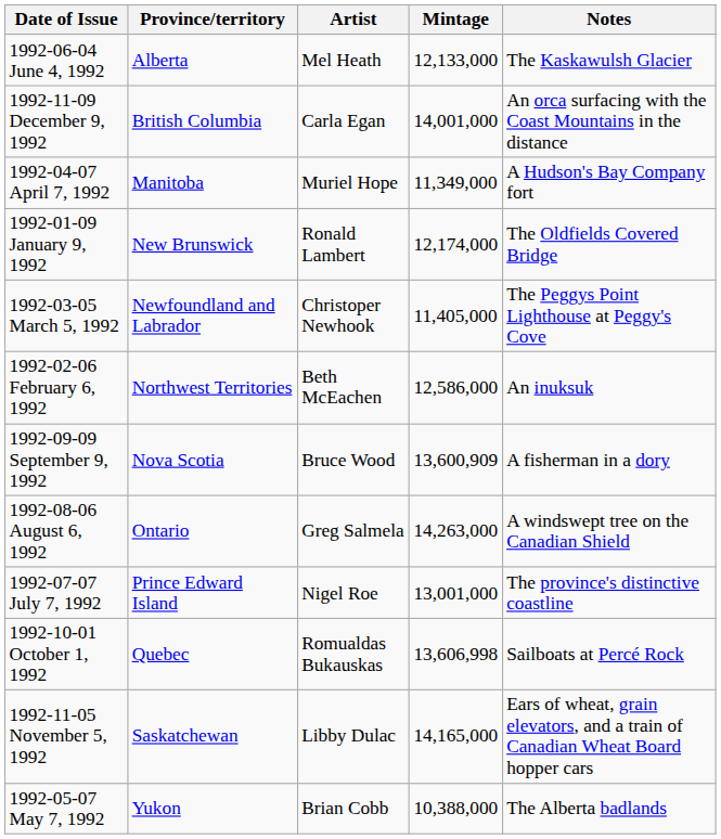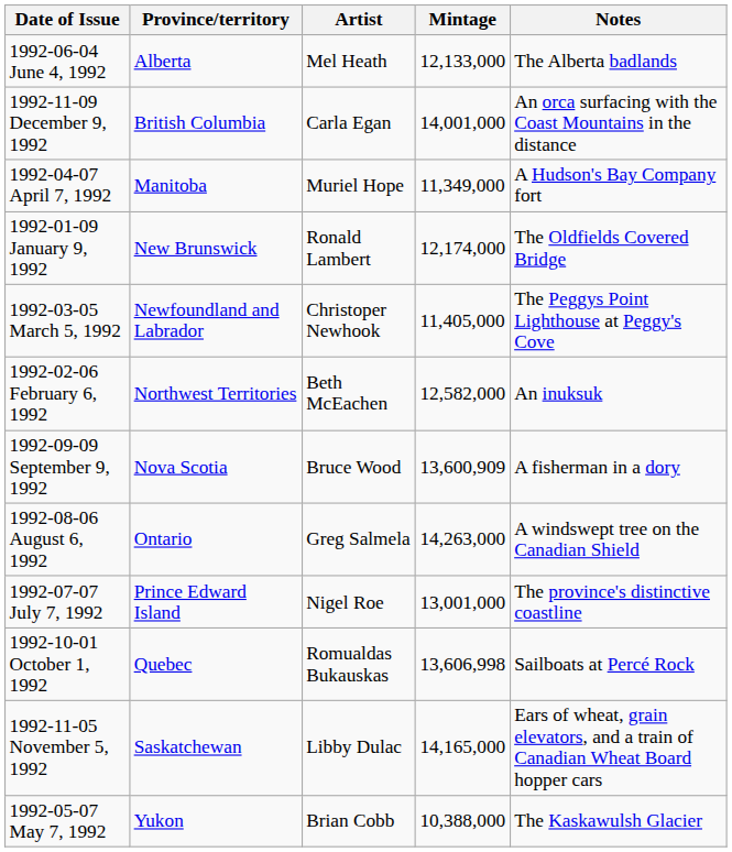 <table class="wikitable sortable">
 <tr>
 <th>Date of Issue</th>
 <th>Province/territory</th>
 <th>Artist</th>
 <th>Mintage</th>
 <th>Notes</th>
 </tr>
 <tr>
 <td><span>1992-06-04</span> June 4, 1992</td>
 <td><a href='#'>Alberta</a></td>
 <td>Mel Heath</td>
 <td>12,133,000</td>
-<td>The <a href='#'>Kaskawulsh Glacier</a></td>
+<td>The Alberta <a href='#'>badlands</a></td>
 </tr>
 <tr>
 <td><span>1992-11-09</span> December 9, 1992</td>
 <td><a href='#'>British Columbia</a></td>
 <td>Carla Egan</td>
 <td>14,001,000</td>
 <td>An <a href='#'>orca</a> surfacing with the <a href='#'>Coast Mountains</a> in the distance</td>
 </tr>
 <tr>
 <td><span>1992-04-07</span> April 7, 1992</td>
 <td><a href='#'>Manitoba</a></td>
 <td>Muriel Hope</td>
 <td>11,349,000</td>
 <td>A <a href='#'>Hudson's Bay Company</a> fort</td>
 </tr>
 <tr>
 <td><span>1992-01-09</span> January 9, 1992</td>
 <td><a href='#'>New Brunswick</a></td>
 <td>Ronald Lambert</td>
 <td>12,174,000</td>
 <td>The <a href='#'>Oldfields Covered Bridge</a></td>
 </tr>
 <tr>
 <td><span>1992-03-05</span> March 5, 1992</td>
 <td><a href='#'>Newfoundland and Labrador</a></td>
 <td>Christoper Newhook</td>
 <td>11,405,000</td>
 <td>The <a href='#'>Peggys Point Lighthouse</a> at <a href='#'>Peggy's Cove</a></td>
 </tr>
 <tr>
 <td><span>1992-02-06</span> February 6, 1992</td>
 <td><a href='#'>Northwest Territories</a></td>
 <td>Beth McEachen</td>
-<td>12,586,000</td>
+<td>12,582,000</td>
 <td>An <a href='#'>inuksuk</a></td>
 </tr>
 <tr>
 <td><span>1992-09-09</span> September 9, 1992</td>
 <td><a href='#'>Nova Scotia</a></td>
 <td>Bruce Wood</td>
 <td>13,600,909</td>
 <td>A fisherman in a <a href='#'>dory</a></td>
 </tr>
 <tr>
 <td><span>1992-08-06</span> August 6, 1992</td>
 <td><a href='#'>Ontario</a></td>
 <td>Greg Salmela</td>
 <td>14,263,000</td>
 <td>A windswept tree on the <a href='#'>Canadian Shield</a></td>
 </tr>
 <tr>
 <td><span>1992-07-07</span> July 7, 1992</td>
 <td><a href='#'>Prince Edward Island</a></td>
 <td>Nigel Roe</td>
 <td>13,001,000</td>
 <td>The <a href='#'>province's distinctive coastline</a></td>
 </tr>
 <tr>
 <td><span>1992-10-01</span> October 1, 1992</td>
 <td><a href='#'>Quebec</a></td>
 <td>Romualdas Bukauskas</td>
 <td>13,606,998</td>
 <td>Sailboats at <a href='#'>Percé Rock</a></td>
 </tr>
 <tr>
 <td><span>1992-11-05</span> November 5, 1992</td>
 <td><a href='#'>Saskatchewan</a></td>
 <td>Libby Dulac</td>
 <td>14,165,000</td>
 <td>Ears of wheat, <a href='#'>grain elevators</a>, and a train of <a href='#'>Canadian Wheat Board</a> hopper cars</td>
 </tr>
 <tr>
 <td><span>1992-05-07</span> May 7, 1992</td>
 <td><a href='#'>Yukon</a></td>
 <td>Brian Cobb</td>
 <td>10,388,000</td>
-<td>The Alberta <a href='#'>badlands</a></td>
+<td>The <a href='#'>Kaskawulsh Glacier</a></td>
 </tr>
 </table>
